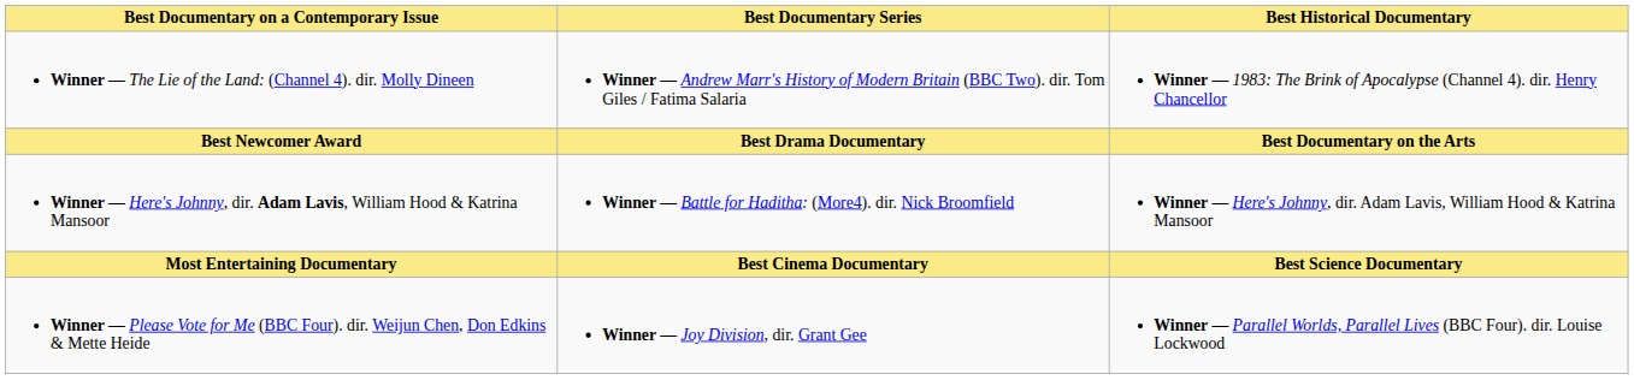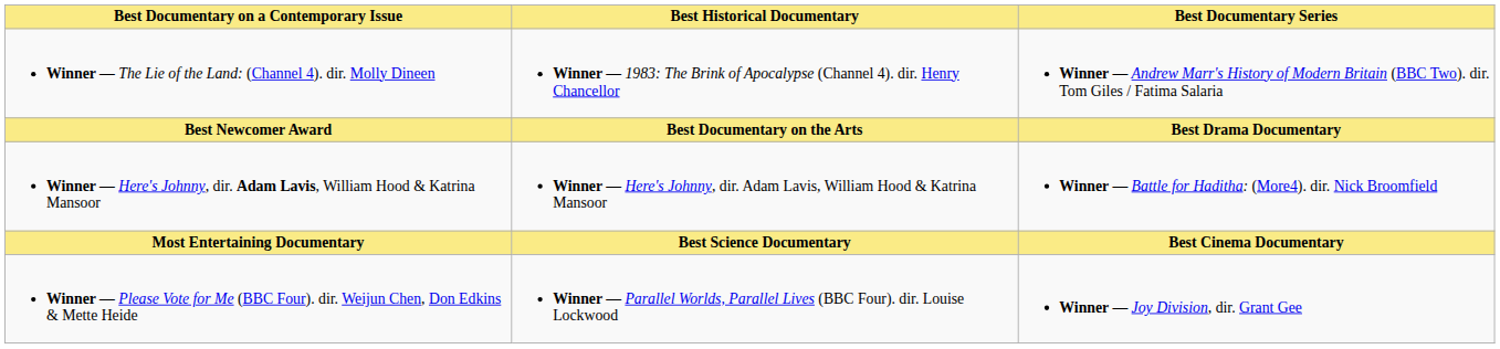 <table class="wikitable" style="font-size:100%">
 <tr>
 <th style="background:#FAEB86;" width="34%"><strong>Best Documentary on a Contemporary Issue</strong></th>
+<th style="background:#FAEB86;" width="33%"><strong>Best Historical Documentary</strong></th>
 <th style="background:#FAEB86;" width="33%"><strong>Best Documentary Series</strong></th>
-<th style="background:#FAEB86;" width="33%"><strong>Best Historical Documentary</strong></th>
 </tr>
 <tr>
 <td style="vertical-align:top"><br><ul><li><strong>Winner —</strong> <em>The Lie of the Land:</em> (<a href='#'>Channel 4</a>). dir. <a href='#'>Molly Dineen</a></li></ul></td>
+<td style="vertical-align:top"><br><ul><li><strong>Winner —</strong> <em>1983: The Brink of Apocalypse</em> (Channel 4). dir. <a href='#'>Henry Chancellor</a></li></ul></td>
 <td style="vertical-align:top"><br><ul><li><strong>Winner —</strong> <em><a href='#'>Andrew Marr's History of Modern Britain</a></em> (<a href='#'>BBC Two</a>). dir. Tom Giles / Fatima Salaria</li></ul></td>
-<td style="vertical-align:top"><br><ul><li><strong>Winner —</strong> <em>1983: The Brink of Apocalypse</em> (Channel 4). dir. <a href='#'>Henry Chancellor</a></li></ul></td>
 </tr>
 <tr>
 <th style="background:#FAEB86;" width="34%"><strong>Best Newcomer Award</strong></th>
+<th style="background:#FAEB86;" width="33%"><strong>Best Documentary on the Arts</strong></th>
 <th style="background:#FAEB86;" width="33%"><strong>Best Drama Documentary</strong></th>
-<th style="background:#FAEB86;" width="33%"><strong>Best Documentary on the Arts</strong></th>
 </tr>
 <tr>
 <td style="vertical-align:top"><br><ul><li><strong>Winner —</strong> <em><a href='#'>Here's Johnny</a></em>, dir. <strong>Adam Lavis</strong>, William Hood & Katrina Mansoor</li></ul></td>
+<td style="vertical-align:top"><br><ul><li><strong>Winner —</strong> <em><a href='#'>Here's Johnny</a></em>, dir. Adam Lavis, William Hood & Katrina Mansoor</li></ul></td>
 <td style="vertical-align:top"><br><ul><li><strong>Winner —</strong> <em><a href='#'>Battle for Haditha</a>:</em> (<a href='#'>More4</a>). dir. <a href='#'>Nick Broomfield</a></li></ul></td>
-<td style="vertical-align:top"><br><ul><li><strong>Winner —</strong> <em><a href='#'>Here's Johnny</a></em>, dir. Adam Lavis, William Hood & Katrina Mansoor</li></ul></td>
 </tr>
 <tr>
 <th style="background:#FAEB86;" width="34%"><strong>Most Entertaining Documentary</strong></th>
+<th style="background:#FAEB86;" width="34%">Best Science Documentary</th>
 <th style="background:#FAEB86;" width="34%">Best Cinema Documentary</th>
-<th style="background:#FAEB86;" width="34%">Best Science Documentary</th>
 </tr>
 <tr>
 <td><br><ul><li><strong>Winner —</strong> <em><a href='#'>Please Vote for Me</a></em> (<a href='#'>BBC Four</a>). dir. <a href='#'>Weijun Chen</a>, <a href='#'>Don Edkins</a> & Mette Heide</li></ul></td>
+<td><br><ul><li><strong>Winner —</strong> <em><a href='#'>Parallel Worlds, Parallel Lives</a></em> (BBC Four). dir. Louise Lockwood</li></ul></td>
 <td><br><ul><li><strong>Winner —</strong> <em><a href='#'>Joy Division</a></em>, dir. <a href='#'>Grant Gee</a></li></ul></td>
-<td><br><ul><li><strong>Winner —</strong> <em><a href='#'>Parallel Worlds, Parallel Lives</a></em> (BBC Four). dir. Louise Lockwood</li></ul></td>
 </tr>
 </table>
